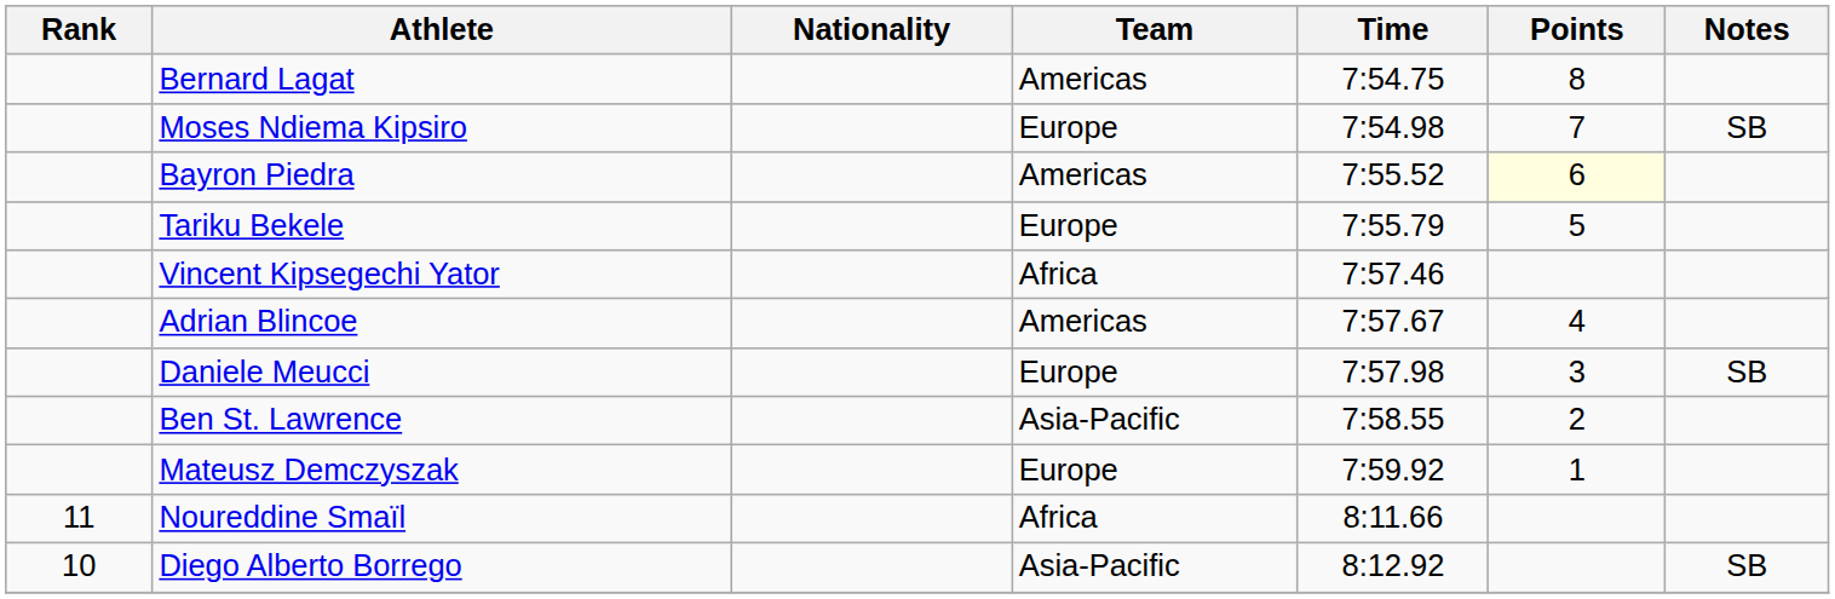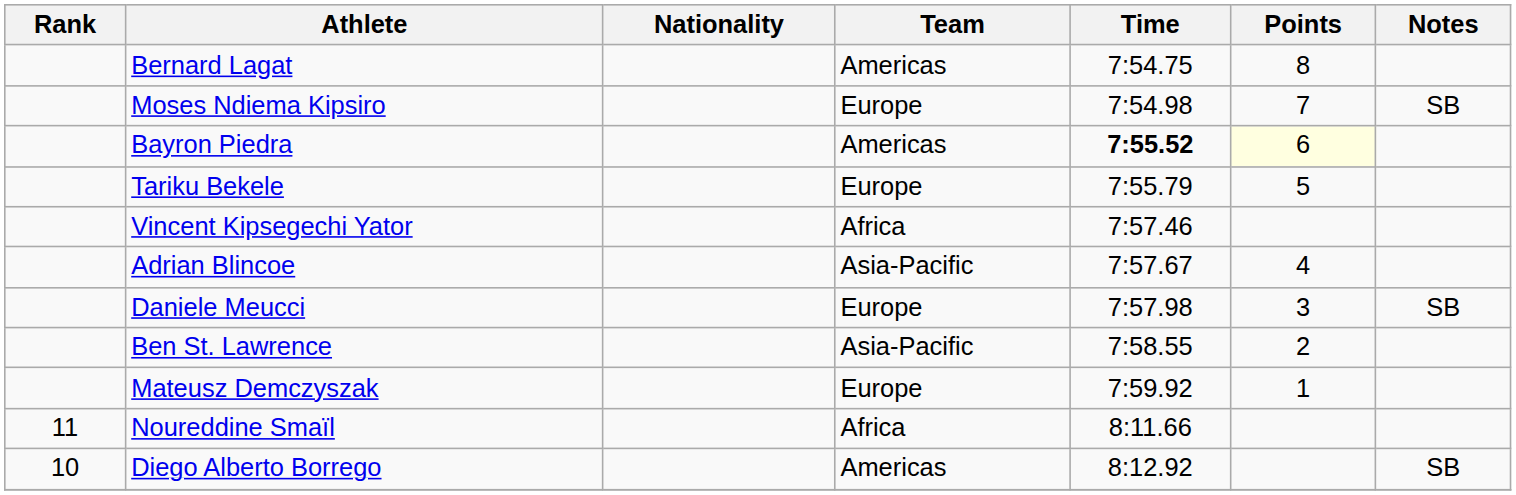 <table class="wikitable sortable" style="text-align:center" width="75%">
 <tr>
 <th>Rank</th>
 <th>Athlete</th>
 <th>Nationality</th>
 <th>Team</th>
 <th>Time</th>
 <th>Points</th>
 <th>Notes</th>
 </tr>
 <tr>
 <td></td>
 <td align="left"><a href='#'>Bernard Lagat</a></td>
 <td align=left></td>
 <td align=left>Americas</td>
 <td>7:54.75</td>
 <td>8</td>
 <td></td>
 </tr>
 <tr>
 <td></td>
 <td align="left"><a href='#'>Moses Ndiema Kipsiro</a></td>
 <td align=left></td>
 <td align=left>Europe</td>
 <td>7:54.98</td>
 <td>7</td>
 <td>SB</td>
 </tr>
 <tr>
 <td></td>
 <td align="left"><a href='#'>Bayron Piedra</a></td>
 <td align=left></td>
 <td align=left>Americas</td>
-<td>7:55.52</td>
+<td><strong>7:55.52</strong></td>
 <td style="background: lightyellow;">6</td>
 <td></td>
 </tr>
 <tr>
 <td></td>
 <td align="left"><a href='#'>Tariku Bekele</a></td>
 <td align=left></td>
 <td align=left>Europe</td>
 <td>7:55.79</td>
 <td>5</td>
 <td></td>
 </tr>
 <tr>
 <td></td>
 <td align="left"><a href='#'>Vincent Kipsegechi Yator</a></td>
 <td align=left></td>
 <td align=left>Africa</td>
 <td>7:57.46</td>
 <td></td>
 <td></td>
 </tr>
 <tr>
 <td></td>
 <td align="left"><a href='#'>Adrian Blincoe</a></td>
 <td align=left></td>
-<td align=left>Americas</td>
+<td align=left>Asia-Pacific</td>
 <td>7:57.67</td>
 <td>4</td>
 <td></td>
 </tr>
 <tr>
 <td></td>
 <td align="left"><a href='#'>Daniele Meucci</a></td>
 <td align=left></td>
 <td align=left>Europe</td>
 <td>7:57.98</td>
 <td>3</td>
 <td>SB</td>
 </tr>
 <tr>
 <td></td>
 <td align="left"><a href='#'>Ben St. Lawrence</a></td>
 <td align=left></td>
 <td align=left>Asia-Pacific</td>
 <td>7:58.55</td>
 <td>2</td>
 <td></td>
 </tr>
 <tr>
 <td></td>
 <td align="left"><a href='#'>Mateusz Demczyszak</a></td>
 <td align=left></td>
 <td align=left>Europe</td>
 <td>7:59.92</td>
 <td>1</td>
 <td></td>
 </tr>
 <tr>
 <td>11</td>
 <td align="left"><a href='#'>Noureddine Smaïl</a></td>
 <td align=left></td>
 <td align=left>Africa</td>
 <td>8:11.66</td>
 <td></td>
 <td></td>
 </tr>
 <tr>
 <td>10</td>
 <td align="left"><a href='#'>Diego Alberto Borrego</a></td>
 <td align=left></td>
-<td align=left>Asia-Pacific</td>
+<td align=left>Americas</td>
 <td>8:12.92</td>
 <td></td>
 <td>SB</td>
 </tr>
 <tr>
 </tr>
 </table>
